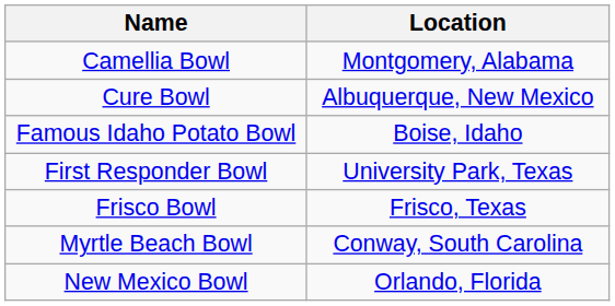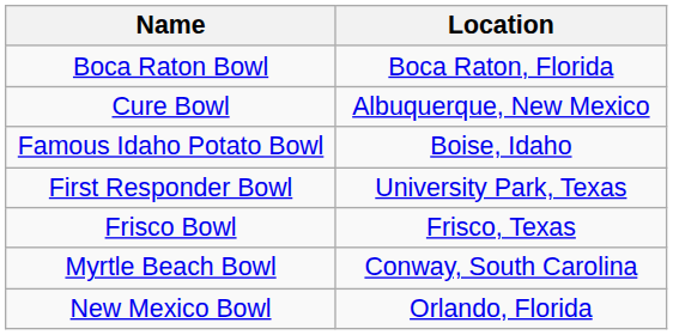 <table class=wikitable style="text-align:center">
 <tr>
 <th width=200>Name</th>
 <th width=200>Location</th>
 </tr>
 <tr>
-<td><a href='#'>Camellia Bowl</a></td>
-<td><a href='#'>Montgomery, Alabama</a></td>
+<td><a href='#'>Boca Raton Bowl</a></td>
+<td><a href='#'>Boca Raton, Florida</a></td>
 </tr>
 <tr>
 <td><a href='#'>Cure Bowl</a></td>
 <td><a href='#'>Albuquerque, New Mexico</a></td>
 </tr>
 <tr>
 <td><a href='#'>Famous Idaho Potato Bowl</a></td>
 <td><a href='#'>Boise, Idaho</a></td>
 </tr>
 <tr>
 <td><a href='#'>First Responder Bowl</a></td>
 <td><a href='#'>University Park, Texas</a></td>
 </tr>
 <tr>
 <td><a href='#'>Frisco Bowl</a></td>
 <td><a href='#'>Frisco, Texas</a></td>
 </tr>
 <tr>
 <td><a href='#'>Myrtle Beach Bowl</a></td>
 <td><a href='#'>Conway, South Carolina</a></td>
 </tr>
 <tr>
 <td><a href='#'>New Mexico Bowl</a></td>
 <td><a href='#'>Orlando, Florida</a></td>
 </tr>
 </table>
